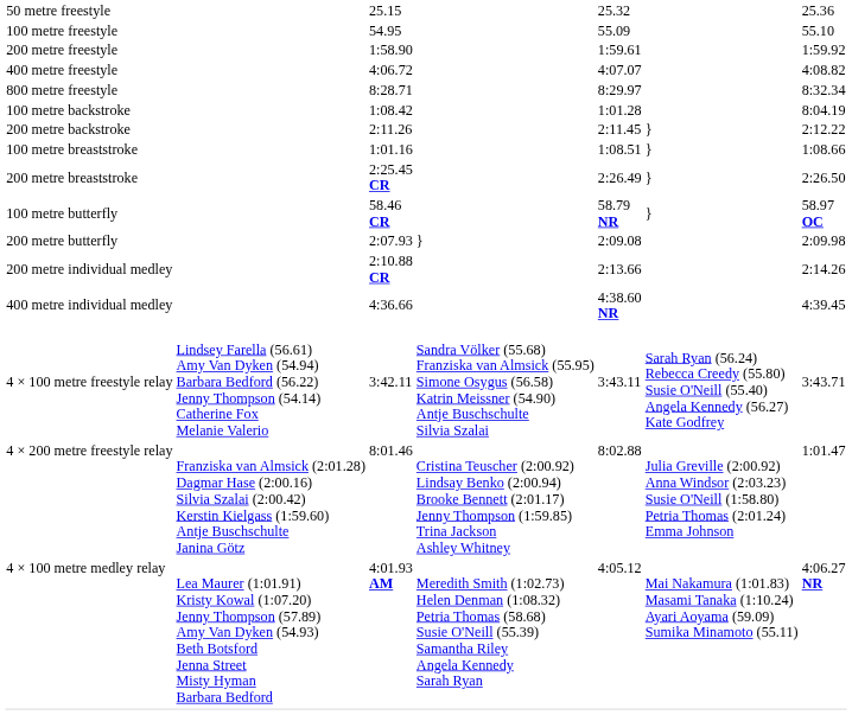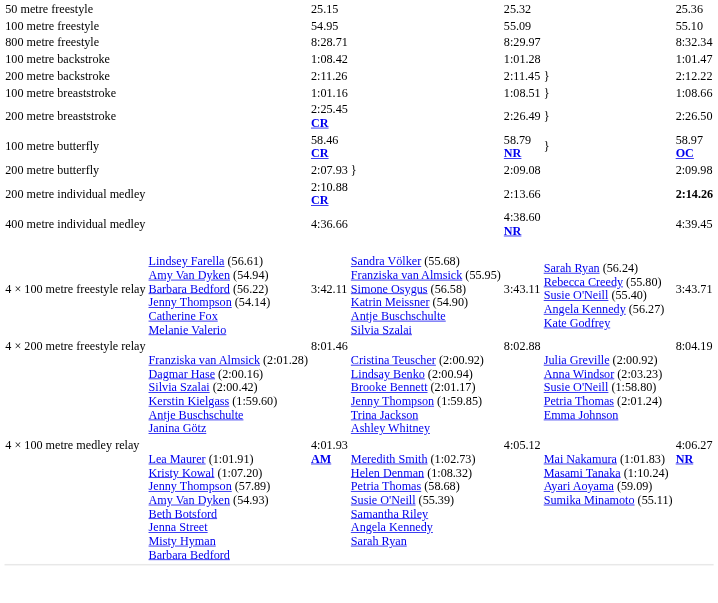 <table>
 <tr>
 <td>50 metre freestyle<br></td>
 <td><br></td>
 <td>25.15</td>
 <td><br></td>
 <td>25.32</td>
 <td><br></td>
 <td>25.36</td>
 </tr>
 <tr>
 <td>100 metre freestyle<br></td>
 <td><br></td>
 <td>54.95</td>
 <td><br></td>
 <td>55.09</td>
 <td><br></td>
 <td>55.10</td>
 </tr>
 <tr>
-<td>200 metre freestyle<br></td>
-<td><br></td>
-<td>1:58.90</td>
-<td><br></td>
-<td>1:59.61</td>
-<td><br></td>
-<td>1:59.92</td>
-</tr>
-<tr>
-<td>400 metre freestyle<br></td>
-<td> <br></td>
-<td>4:06.72</td>
-<td><br></td>
-<td>4:07.07</td>
-<td><br></td>
-<td>4:08.82</td>
-</tr>
-<tr>
 <td>800 metre freestyle<br></td>
 <td><br></td>
 <td>8:28.71</td>
 <td><br></td>
 <td>8:29.97</td>
 <td><br></td>
 <td>8:32.34</td>
 </tr>
 <tr>
 <td>100 metre backstroke<br></td>
 <td><br></td>
 <td>1:08.42</td>
 <td><br></td>
 <td>1:01.28</td>
 <td><br></td>
-<td>8:04.19</td>
+<td>1:01.47</td>
 </tr>
 <tr>
 <td>200 metre backstroke<br></td>
 <td><br></td>
 <td>2:11.26</td>
 <td><br></td>
 <td>2:11.45</td>
 <td>}<br></td>
 <td>2:12.22</td>
 </tr>
 <tr>
 <td>100 metre breaststroke<br></td>
 <td><br></td>
 <td>1:01.16</td>
 <td><br></td>
 <td>1:08.51</td>
 <td>}<br></td>
 <td>1:08.66</td>
 </tr>
 <tr>
 <td>200 metre breaststroke<br></td>
 <td><br></td>
 <td>2:25.45<br><strong><a href='#'>CR</a></strong></td>
 <td><br></td>
 <td>2:26.49</td>
 <td>}<br></td>
 <td>2:26.50</td>
 </tr>
 <tr>
 <td>100 metre butterfly<br></td>
 <td><br></td>
 <td>58.46<br><strong><a href='#'>CR</a></strong></td>
 <td><br></td>
 <td>58.79<br><strong><a href='#'>NR</a></strong></td>
 <td>}<br></td>
 <td>58.97<br><strong><a href='#'>OC</a></strong></td>
 </tr>
 <tr>
 <td>200 metre butterfly<br></td>
 <td><br></td>
 <td>2:07.93</td>
 <td>}<br></td>
 <td>2:09.08</td>
 <td><br></td>
 <td>2:09.98</td>
 </tr>
 <tr>
 <td>200 metre individual medley<br></td>
 <td><br></td>
 <td>2:10.88<br><strong><a href='#'>CR</a></strong></td>
 <td><br></td>
 <td>2:13.66</td>
 <td><br></td>
-<td>2:14.26</td>
+<td><strong>2:14.26</strong></td>
 </tr>
 <tr>
 <td>400 metre individual medley<br></td>
 <td><br></td>
 <td>4:36.66</td>
 <td><br></td>
 <td>4:38.60<br><strong><a href='#'>NR</a></strong></td>
 <td><br></td>
 <td>4:39.45</td>
 </tr>
 <tr>
 <td>4 × 100 metre freestyle relay<br></td>
 <td><strong></strong><br><a href='#'>Lindsey Farella</a> (56.61)<br><a href='#'>Amy Van Dyken</a> (54.94)<br><a href='#'>Barbara Bedford</a> (56.22)<br><a href='#'>Jenny Thompson</a> (54.14)<br><a href='#'>Catherine Fox</a><br><a href='#'>Melanie Valerio</a></td>
 <td>3:42.11</td>
 <td><strong></strong><br><a href='#'>Sandra Völker</a> (55.68)<br><a href='#'>Franziska van Almsick</a> (55.95)<br><a href='#'>Simone Osygus</a> (56.58)<br><a href='#'>Katrin Meissner</a> (54.90)<br><a href='#'>Antje Buschschulte</a><br><a href='#'>Silvia Szalai</a></td>
 <td>3:43.11</td>
 <td><strong></strong><br><a href='#'>Sarah Ryan</a> (56.24)<br><a href='#'>Rebecca Creedy</a> (55.80)<br><a href='#'>Susie O'Neill</a> (55.40)<br><a href='#'>Angela Kennedy</a> (56.27)<br><a href='#'>Kate Godfrey</a></td>
 <td>3:43.71</td>
 </tr>
 <tr valign="top">
 <td>4 × 200 metre freestyle relay<br></td>
 <td><strong></strong><br><a href='#'>Franziska van Almsick</a> (2:01.28)<br><a href='#'>Dagmar Hase</a> (2:00.16)<br><a href='#'>Silvia Szalai</a> (2:00.42)<br><a href='#'>Kerstin Kielgass</a> (1:59.60)<br><a href='#'>Antje Buschschulte</a><br><a href='#'>Janina Götz</a></td>
 <td>8:01.46</td>
 <td><strong></strong><br><a href='#'>Cristina Teuscher</a> (2:00.92)<br><a href='#'>Lindsay Benko</a> (2:00.94)<br><a href='#'>Brooke Bennett</a> (2:01.17)<br><a href='#'>Jenny Thompson</a> (1:59.85)<br><a href='#'>Trina Jackson</a><br><a href='#'>Ashley Whitney</a></td>
 <td>8:02.88</td>
 <td><strong></strong><br><a href='#'>Julia Greville</a> (2:00.92)<br><a href='#'>Anna Windsor</a> (2:03.23)<br><a href='#'>Susie O'Neill</a> (1:58.80)<br><a href='#'>Petria Thomas</a> (2:01.24)<br><a href='#'>Emma Johnson</a></td>
-<td>1:01.47</td>
+<td>8:04.19</td>
 </tr>
 <tr valign="top">
 <td>4 × 100 metre medley relay<br></td>
 <td><strong></strong><br><a href='#'>Lea Maurer</a> (1:01.91)<br><a href='#'>Kristy Kowal</a> (1:07.20)<br><a href='#'>Jenny Thompson</a> (57.89)<br><a href='#'>Amy Van Dyken</a> (54.93)<br><a href='#'>Beth Botsford</a><br><a href='#'>Jenna Street</a><br><a href='#'>Misty Hyman</a><br><a href='#'>Barbara Bedford</a></td>
 <td>4:01.93<br><strong><a href='#'>AM</a></strong></td>
 <td><strong></strong><br><a href='#'>Meredith Smith</a> (1:02.73)<br><a href='#'>Helen Denman</a> (1:08.32)<br><a href='#'>Petria Thomas</a> (58.68)<br><a href='#'>Susie O'Neill</a>  (55.39)<br><a href='#'>Samantha Riley</a><br><a href='#'>Angela Kennedy</a><br><a href='#'>Sarah Ryan</a></td>
 <td>4:05.12</td>
 <td><strong></strong><br><a href='#'>Mai Nakamura</a> (1:01.83)<br><a href='#'>Masami Tanaka</a> (1:10.24)<br><a href='#'>Ayari Aoyama</a> (59.09)<br><a href='#'>Sumika Minamoto</a> (55.11)</td>
 <td>4:06.27<br><strong><a href='#'>NR</a></strong></td>
 </tr>
 <tr bgcolor= e8e8e8>
 <td colspan=7></td>
 </tr>
 </table>
